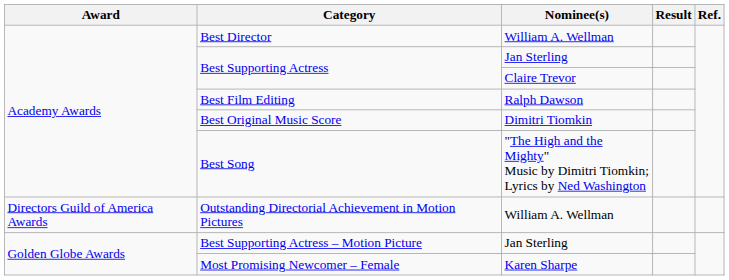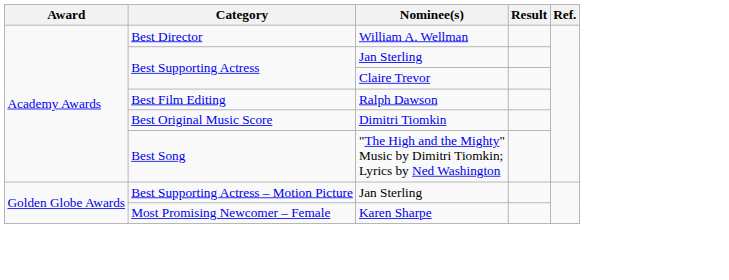 <table class="wikitable plainrowheaders">
 <tr>
 <th>Award</th>
 <th>Category</th>
 <th>Nominee(s)</th>
 <th>Result</th>
 <th>Ref.</th>
 </tr>
 <tr>
 <td rowspan="6"><a href='#'>Academy Awards</a></td>
 <td><a href='#'>Best Director</a></td>
 <td><a href='#'>William A. Wellman</a></td>
 <td></td>
 <td align="center" rowspan="6"></td>
 </tr>
 <tr>
 <td rowspan="2"><a href='#'>Best Supporting Actress</a></td>
 <td><a href='#'>Jan Sterling</a></td>
 <td></td>
 </tr>
 <tr>
 <td><a href='#'>Claire Trevor</a></td>
 <td></td>
 </tr>
 <tr>
 <td><a href='#'>Best Film Editing</a></td>
 <td><a href='#'>Ralph Dawson</a></td>
 <td></td>
 </tr>
 <tr>
 <td><a href='#'>Best Original Music Score</a></td>
 <td><a href='#'>Dimitri Tiomkin</a></td>
 <td></td>
 </tr>
 <tr>
 <td><a href='#'>Best Song</a></td>
 <td>"<a href='#'>The High and the Mighty</a>" <br> Music by Dimitri Tiomkin; <br> Lyrics by <a href='#'>Ned Washington</a></td>
 <td></td>
 </tr>
 <tr>
-<td><a href='#'>Directors Guild of America Awards</a></td>
-<td><a href='#'>Outstanding Directorial Achievement in Motion Pictures</a></td>
-<td>William A. Wellman</td>
-<td></td>
-<td align="center"></td>
-</tr>
-<tr>
 <td rowspan="2"><a href='#'>Golden Globe Awards</a></td>
 <td><a href='#'>Best Supporting Actress – Motion Picture</a></td>
 <td>Jan Sterling</td>
 <td></td>
 <td align="center" rowspan="2"></td>
 </tr>
 <tr>
 <td><a href='#'>Most Promising Newcomer – Female</a></td>
 <td><a href='#'>Karen Sharpe</a></td>
 <td></td>
 </tr>
 </table>
